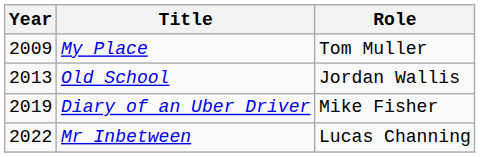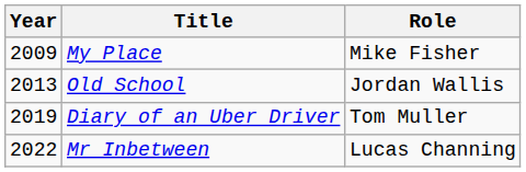 <table class="wikitable sortable">
 <tr>
 <th>Year</th>
 <th>Title</th>
 <th>Role</th>
 </tr>
 <tr>
 <td>2009</td>
 <td><em><a href='#'>My Place</a></em></td>
-<td>Tom Muller</td>
+<td>Mike Fisher</td>
 </tr>
 <tr>
 <td>2013</td>
 <td><em><a href='#'>Old School</a></em></td>
 <td>Jordan Wallis</td>
 </tr>
 <tr>
 <td>2019</td>
 <td><em><a href='#'>Diary of an Uber Driver</a></em></td>
-<td>Mike Fisher</td>
+<td>Tom Muller</td>
 </tr>
 <tr>
 <td>2022</td>
 <td><em><a href='#'>Mr Inbetween</a></em></td>
 <td>Lucas Channing</td>
 </tr>
 </table>
